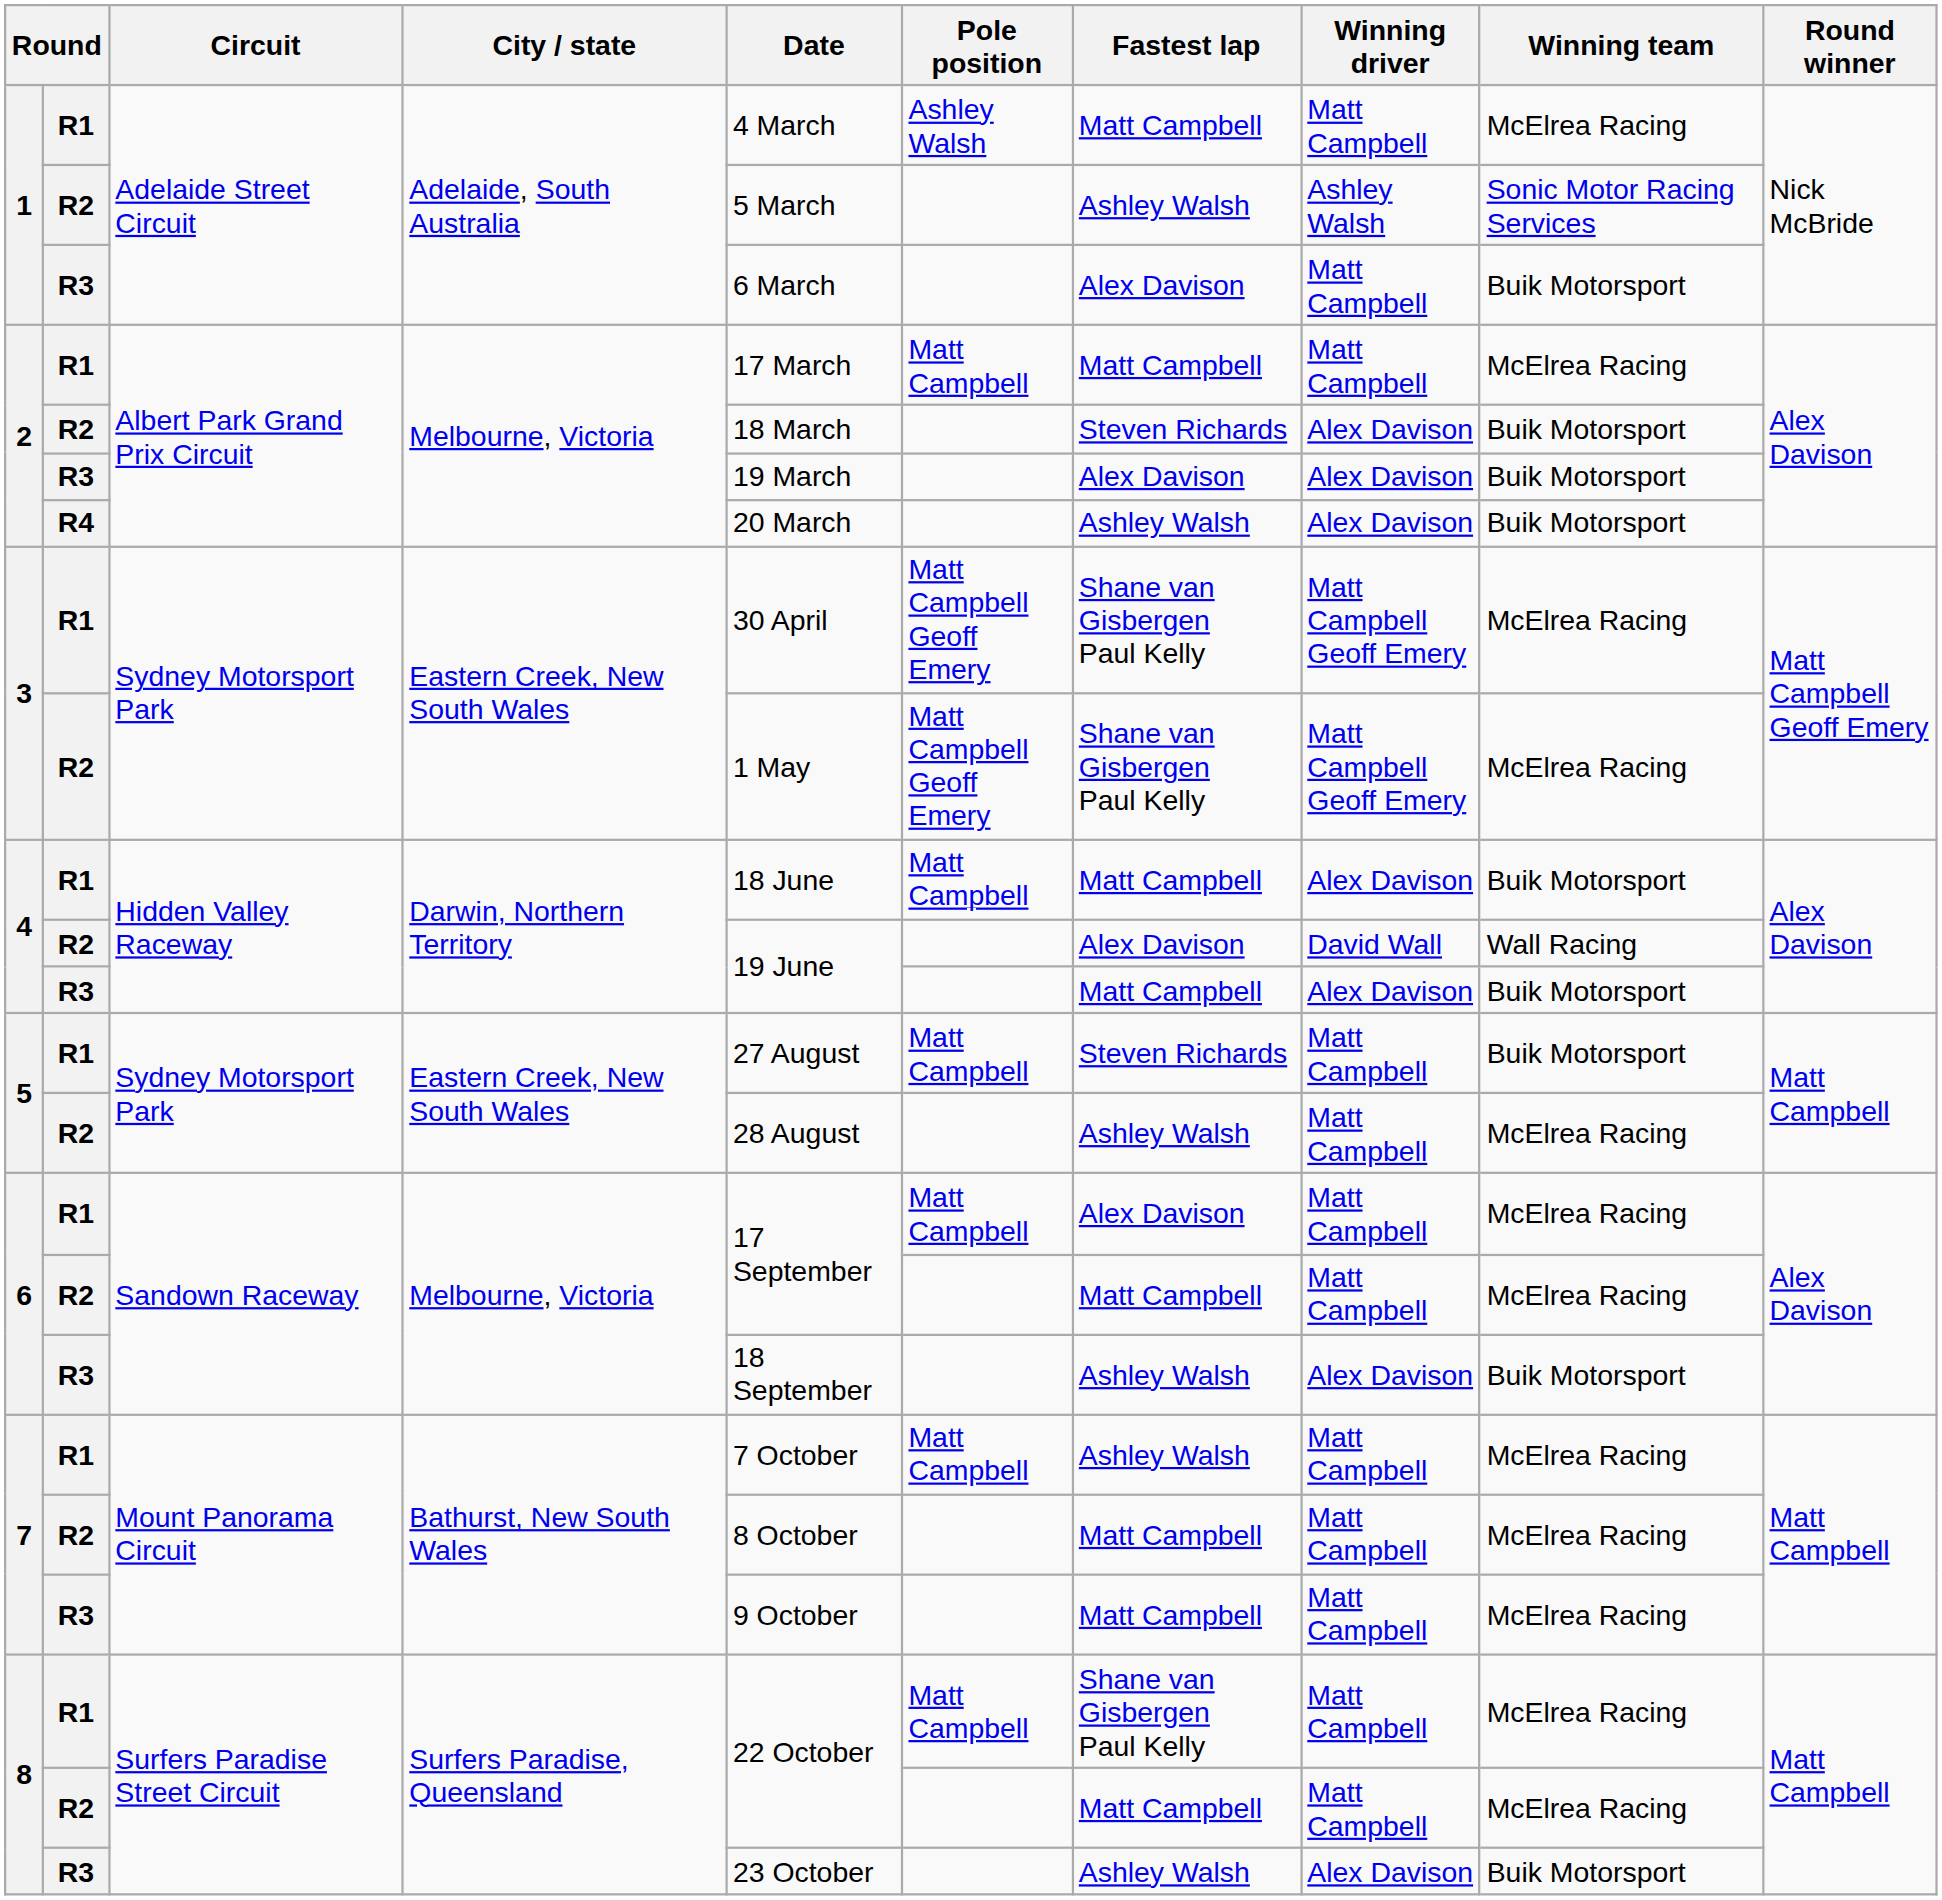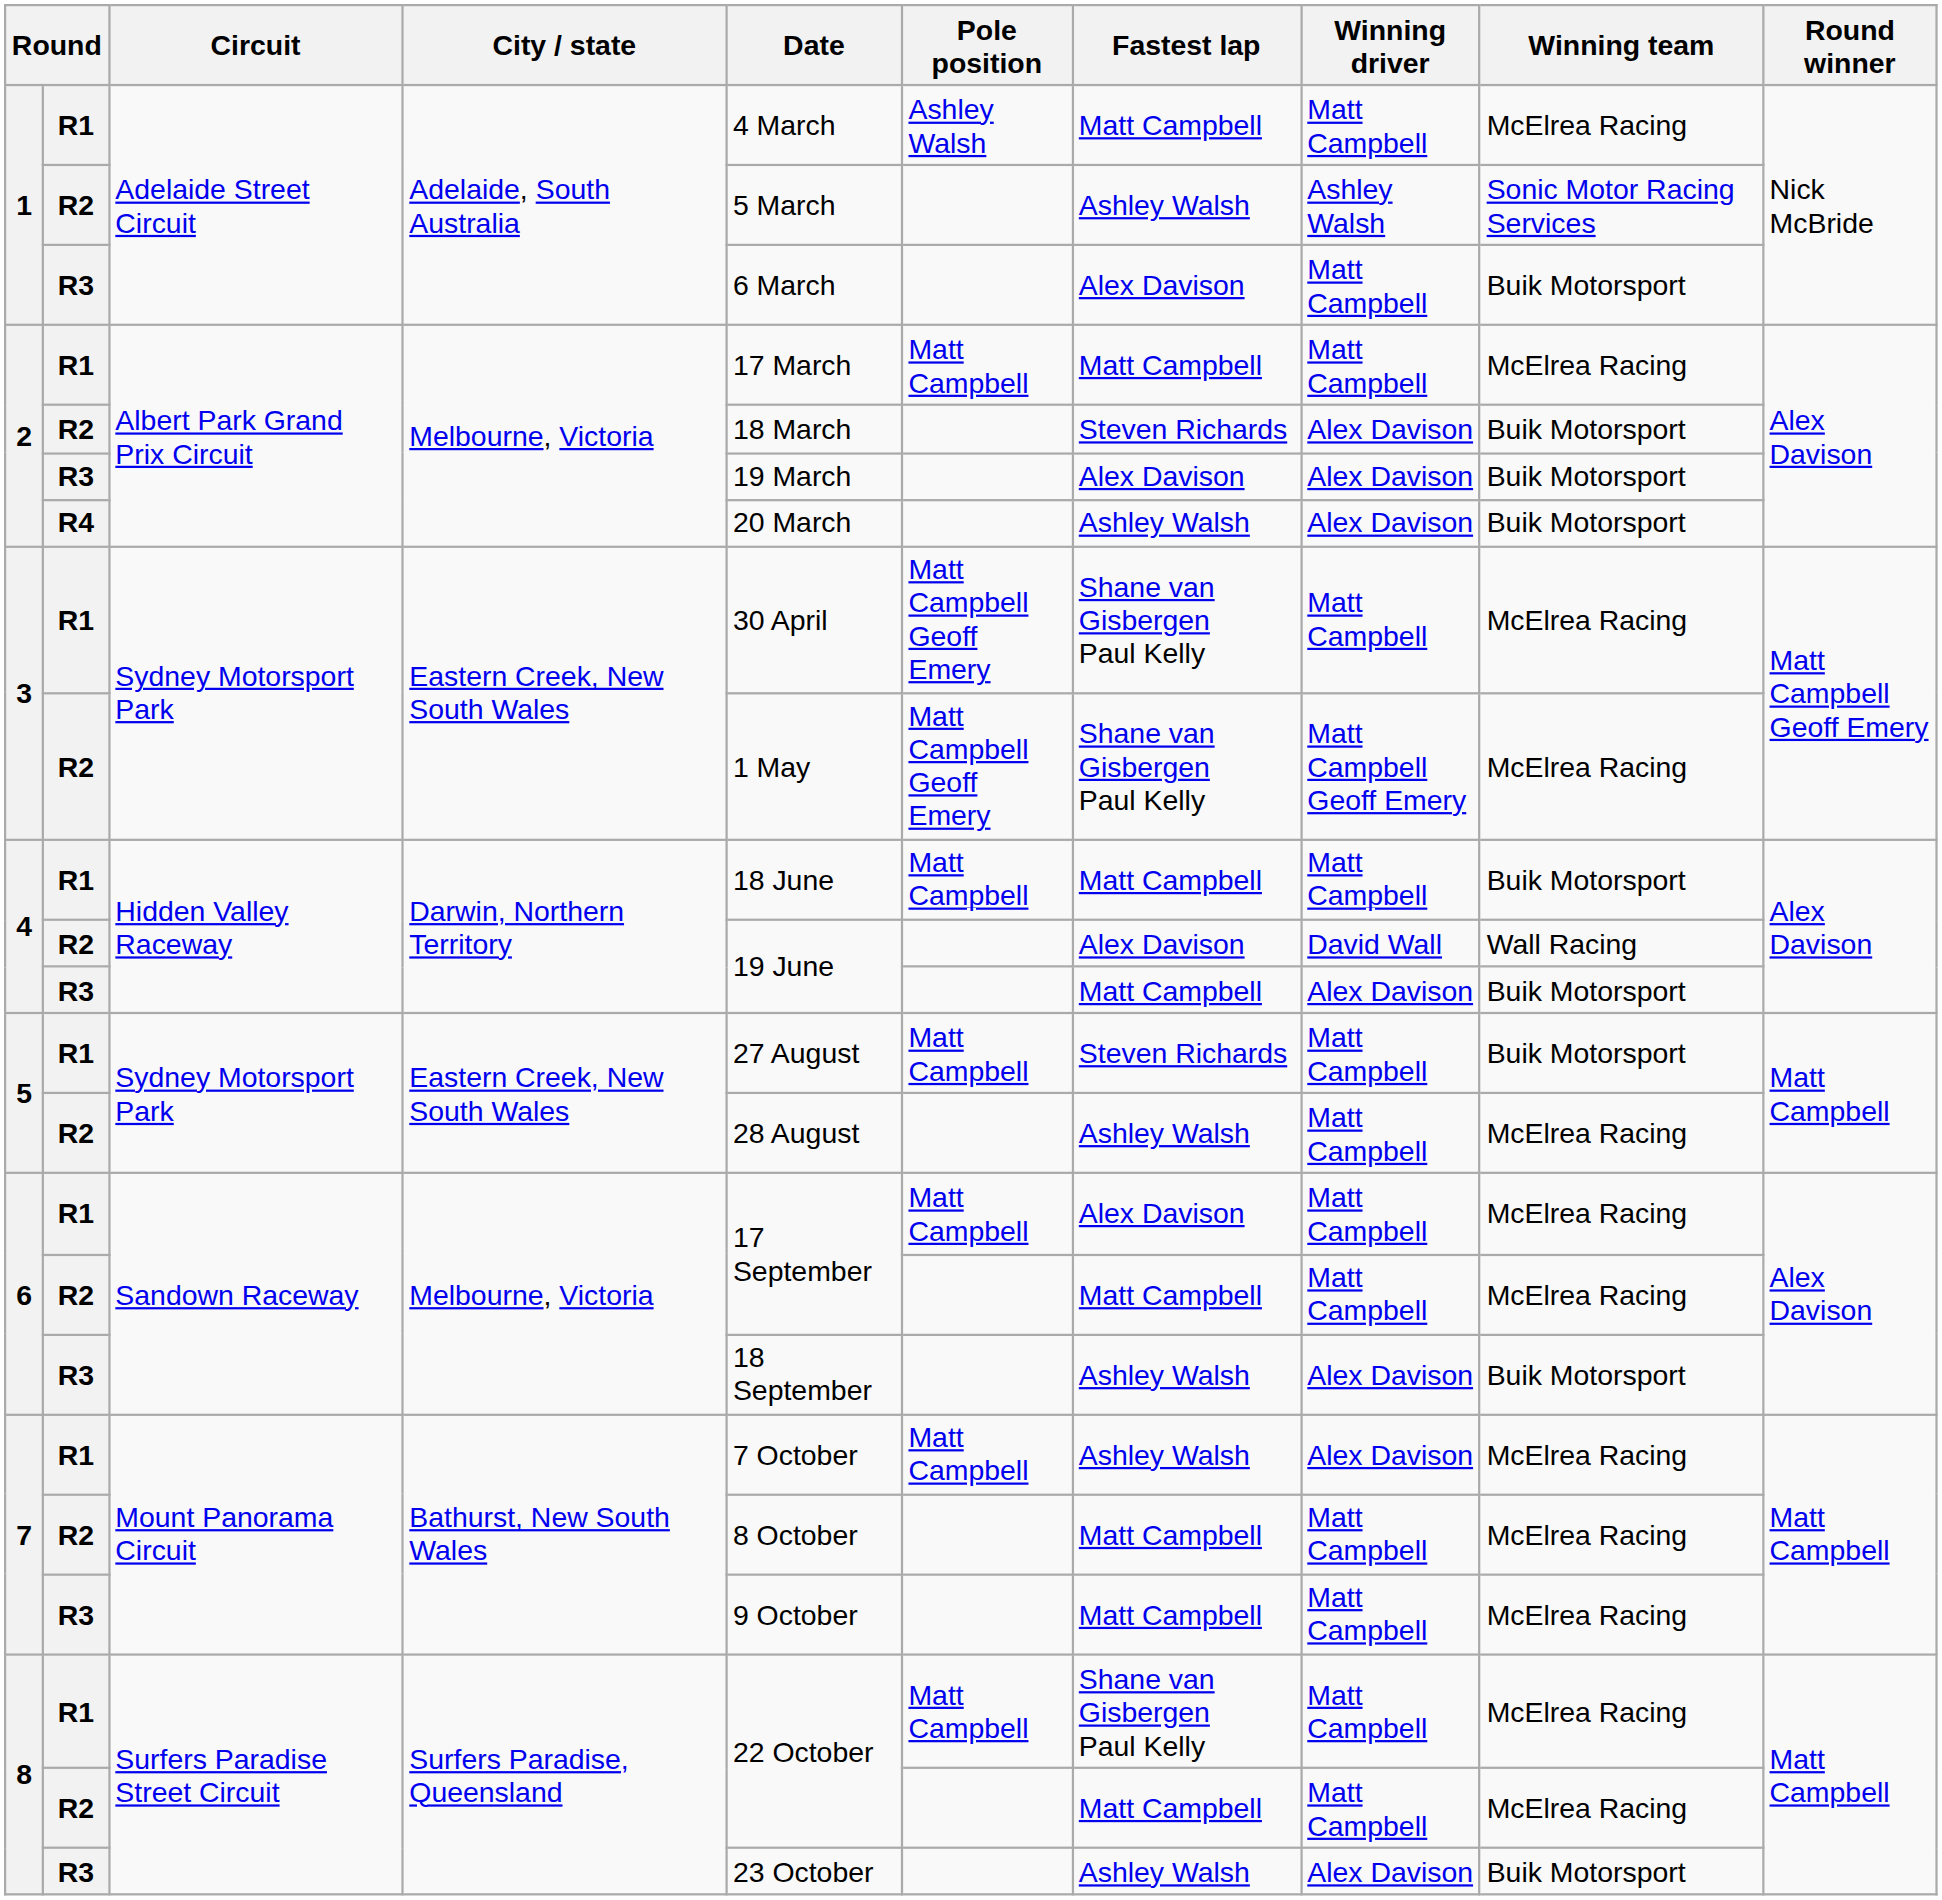 <table class="wikitable" style="font-size: 80%">
 <tr>
 <th colspan="2">Round</th>
 <th>Circuit</th>
 <th>City / state</th>
 <th>Date</th>
 <th>Pole position</th>
 <th>Fastest lap</th>
 <th>Winning driver</th>
 <th>Winning team</th>
 <th>Round winner</th>
 </tr>
 <tr>
 <th rowspan="3">1</th>
 <th>R1</th>
 <td rowspan="3"> <a href='#'>Adelaide Street Circuit</a></td>
 <td rowspan="3"><a href='#'>Adelaide</a>, <a href='#'>South Australia</a></td>
 <td>4 March</td>
 <td> <a href='#'>Ashley Walsh</a></td>
 <td> <a href='#'>Matt Campbell</a></td>
 <td> <a href='#'>Matt Campbell</a></td>
 <td>McElrea Racing</td>
 <td rowspan="3"> Nick McBride</td>
 </tr>
 <tr>
 <th>R2</th>
 <td>5 March</td>
 <td></td>
 <td> <a href='#'>Ashley Walsh</a></td>
 <td> <a href='#'>Ashley Walsh</a></td>
 <td><a href='#'>Sonic Motor Racing Services</a></td>
 </tr>
 <tr>
 <th>R3</th>
 <td>6 March</td>
 <td></td>
 <td> <a href='#'>Alex Davison</a></td>
 <td> <a href='#'>Matt Campbell</a></td>
 <td>Buik Motorsport</td>
 </tr>
 <tr>
 <th rowspan="4">2</th>
 <th>R1</th>
 <td rowspan="4"> <a href='#'>Albert Park Grand Prix Circuit</a></td>
 <td rowspan="4"><a href='#'>Melbourne</a>, <a href='#'>Victoria</a></td>
 <td>17 March</td>
 <td> <a href='#'>Matt Campbell</a></td>
 <td> <a href='#'>Matt Campbell</a></td>
 <td> <a href='#'>Matt Campbell</a></td>
 <td>McElrea Racing</td>
 <td rowspan="4"> <a href='#'>Alex Davison</a></td>
 </tr>
 <tr>
 <th>R2</th>
 <td>18 March</td>
 <td></td>
 <td> <a href='#'>Steven Richards</a></td>
 <td> <a href='#'>Alex Davison</a></td>
 <td>Buik Motorsport</td>
 </tr>
 <tr>
 <th>R3</th>
 <td>19 March</td>
 <td></td>
 <td> <a href='#'>Alex Davison</a></td>
 <td> <a href='#'>Alex Davison</a></td>
 <td>Buik Motorsport</td>
 </tr>
 <tr>
 <th>R4</th>
 <td>20 March</td>
 <td></td>
 <td> <a href='#'>Ashley Walsh</a></td>
 <td> <a href='#'>Alex Davison</a></td>
 <td>Buik Motorsport</td>
 </tr>
 <tr>
 <th rowspan="2">3</th>
 <th>R1</th>
 <td rowspan="2"> <a href='#'>Sydney Motorsport Park</a></td>
 <td rowspan="2"><a href='#'>Eastern Creek, New South Wales</a></td>
 <td>30 April</td>
 <td> <a href='#'>Matt Campbell</a><br> <a href='#'>Geoff Emery</a></td>
 <td> <a href='#'>Shane van Gisbergen</a><br> Paul Kelly</td>
-<td> <a href='#'>Matt Campbell</a><br> <a href='#'>Geoff Emery</a></td>
+<td> <a href='#'>Matt Campbell</a></td>
 <td>McElrea Racing</td>
 <td rowspan="2"> <a href='#'>Matt Campbell</a><br> <a href='#'>Geoff Emery</a></td>
 </tr>
 <tr>
 <th>R2</th>
 <td>1 May</td>
 <td> <a href='#'>Matt Campbell</a><br> <a href='#'>Geoff Emery</a></td>
 <td> <a href='#'>Shane van Gisbergen</a><br> Paul Kelly</td>
 <td> <a href='#'>Matt Campbell</a><br> <a href='#'>Geoff Emery</a></td>
 <td>McElrea Racing</td>
 </tr>
 <tr>
 <th rowspan="3">4</th>
 <th>R1</th>
 <td rowspan="3"> <a href='#'>Hidden Valley Raceway</a></td>
 <td rowspan="3"><a href='#'>Darwin, Northern Territory</a></td>
 <td>18 June</td>
 <td> <a href='#'>Matt Campbell</a></td>
 <td> <a href='#'>Matt Campbell</a></td>
-<td> <a href='#'>Alex Davison</a></td>
+<td> <a href='#'>Matt Campbell</a></td>
 <td>Buik Motorsport</td>
 <td rowspan="3"> <a href='#'>Alex Davison</a></td>
 </tr>
 <tr>
 <th>R2</th>
 <td rowspan="2">19 June</td>
 <td></td>
 <td> <a href='#'>Alex Davison</a></td>
 <td> <a href='#'>David Wall</a></td>
 <td>Wall Racing</td>
 </tr>
 <tr>
 <th>R3</th>
 <td></td>
 <td> <a href='#'>Matt Campbell</a></td>
 <td> <a href='#'>Alex Davison</a></td>
 <td>Buik Motorsport</td>
 </tr>
 <tr>
 <th rowspan="2">5</th>
 <th>R1</th>
 <td rowspan="2"> <a href='#'>Sydney Motorsport Park</a></td>
 <td rowspan="2"><a href='#'>Eastern Creek, New South Wales</a></td>
 <td>27 August</td>
 <td> <a href='#'>Matt Campbell</a></td>
 <td> <a href='#'>Steven Richards</a></td>
 <td> <a href='#'>Matt Campbell</a></td>
 <td>Buik Motorsport</td>
 <td rowspan="2"> <a href='#'>Matt Campbell</a></td>
 </tr>
 <tr>
 <th>R2</th>
 <td>28 August</td>
 <td></td>
 <td> <a href='#'>Ashley Walsh</a></td>
 <td> <a href='#'>Matt Campbell</a></td>
 <td>McElrea Racing</td>
 </tr>
 <tr>
 <th rowspan="3">6</th>
 <th>R1</th>
 <td rowspan="3"> <a href='#'>Sandown Raceway</a></td>
 <td rowspan="3"><a href='#'>Melbourne</a>, <a href='#'>Victoria</a></td>
 <td rowspan="2">17 September</td>
 <td> <a href='#'>Matt Campbell</a></td>
 <td> <a href='#'>Alex Davison</a></td>
 <td> <a href='#'>Matt Campbell</a></td>
 <td>McElrea Racing</td>
 <td rowspan="3"> <a href='#'>Alex Davison</a></td>
 </tr>
 <tr>
 <th>R2</th>
 <td></td>
 <td> <a href='#'>Matt Campbell</a></td>
 <td> <a href='#'>Matt Campbell</a></td>
 <td>McElrea Racing</td>
 </tr>
 <tr>
 <th>R3</th>
 <td>18 September</td>
 <td></td>
 <td> <a href='#'>Ashley Walsh</a></td>
 <td> <a href='#'>Alex Davison</a></td>
 <td>Buik Motorsport</td>
 </tr>
 <tr>
 <th rowspan="3">7</th>
 <th>R1</th>
 <td rowspan="3"> <a href='#'>Mount Panorama Circuit</a></td>
 <td rowspan="3"><a href='#'>Bathurst, New South Wales</a></td>
 <td>7 October</td>
 <td> <a href='#'>Matt Campbell</a></td>
 <td> <a href='#'>Ashley Walsh</a></td>
-<td> <a href='#'>Matt Campbell</a></td>
+<td> <a href='#'>Alex Davison</a></td>
 <td>McElrea Racing</td>
 <td rowspan="3"> <a href='#'>Matt Campbell</a></td>
 </tr>
 <tr>
 <th>R2</th>
 <td>8 October</td>
 <td></td>
 <td> <a href='#'>Matt Campbell</a></td>
 <td> <a href='#'>Matt Campbell</a></td>
 <td>McElrea Racing</td>
 </tr>
 <tr>
 <th>R3</th>
 <td>9 October</td>
 <td></td>
 <td> <a href='#'>Matt Campbell</a></td>
 <td> <a href='#'>Matt Campbell</a></td>
 <td>McElrea Racing</td>
 </tr>
 <tr>
 <th rowspan="3">8</th>
 <th>R1</th>
 <td rowspan="3"> <a href='#'>Surfers Paradise Street Circuit</a></td>
 <td rowspan="3"><a href='#'>Surfers Paradise, Queensland</a></td>
 <td rowspan="2">22 October</td>
 <td> <a href='#'>Matt Campbell</a></td>
 <td> <a href='#'>Shane van Gisbergen</a><br> Paul Kelly</td>
 <td> <a href='#'>Matt Campbell</a></td>
 <td>McElrea Racing</td>
 <td rowspan="3"> <a href='#'>Matt Campbell</a></td>
 </tr>
 <tr>
 <th>R2</th>
 <td></td>
 <td> <a href='#'>Matt Campbell</a></td>
 <td> <a href='#'>Matt Campbell</a></td>
 <td>McElrea Racing</td>
 </tr>
 <tr>
 <th>R3</th>
 <td>23 October</td>
 <td></td>
 <td> <a href='#'>Ashley Walsh</a></td>
 <td> <a href='#'>Alex Davison</a></td>
 <td>Buik Motorsport</td>
 </tr>
 </table>
